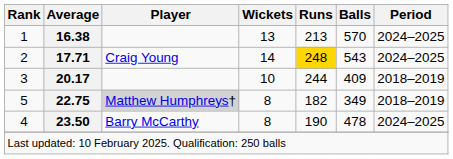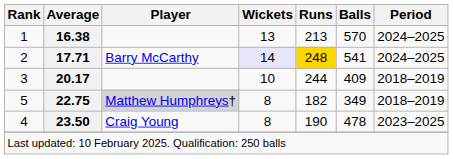 <table class="wikitable plainrowheaders sortable">
 <tr>
 <th scope=col>Rank</th>
 <th scope=col>Average</th>
 <th scope=col>Player</th>
 <th scope=col>Wickets</th>
 <th scope=col>Runs</th>
 <th scope=col>Balls</th>
 <th scope=col>Period</th>
 </tr>
 <tr>
 <td align=center>1</td>
 <th scope=row style=text-align:center;>16.38</th>
 <td></td>
 <td align=center>13</td>
 <td align=center>213</td>
 <td align=center>570</td>
 <td>2024–2025</td>
 </tr>
 <tr>
 <td align="center">2</td>
 <th scope="row" style="text-align:center;">17.71</th>
-<td><a href='#'>Craig Young</a></td>
-<td align="center">14</td>
+<td><a href='#'>Barry McCarthy</a></td>
+<td align="center" style="background: lavender;">14</td>
 <td align="center" style="background: gold;">248</td>
-<td align="center">543</td>
+<td align="center">541</td>
 <td>2024–2025</td>
 </tr>
 <tr>
 <td align="center">3</td>
 <th scope="row" style="text-align:center;">20.17</th>
 <td></td>
 <td align="center">10</td>
 <td align="center">244</td>
 <td align="center">409</td>
 <td>2018–2019</td>
 </tr>
 <tr>
 <td align="center">5</td>
 <th scope="row" style="text-align:center;">22.75</th>
 <td style="background: lightgrey;"><a href='#'>Matthew Humphreys</a>†</td>
 <td align="center">8</td>
 <td align="center">182</td>
 <td align="center">349</td>
 <td>2018–2019</td>
 </tr>
 <tr>
 <td align="center">4</td>
 <th scope="row" style="text-align:center;">23.50</th>
-<td><a href='#'>Barry McCarthy</a></td>
+<td><a href='#'>Craig Young</a></td>
 <td align="center">8</td>
 <td align="center">190</td>
 <td align="center">478</td>
-<td>2024–2025</td>
+<td>2023–2025</td>
 </tr>
 <tr>
 </tr>
 <tr class=sortbottom>
 <td colspan=7><small> Last updated: 10 February 2025. Qualification: 250 balls</small></td>
 </tr>
 </table>
